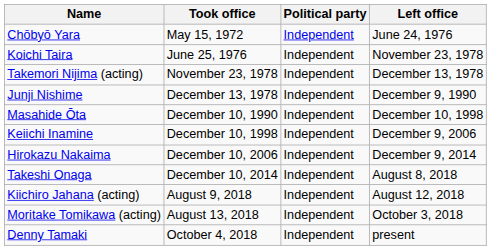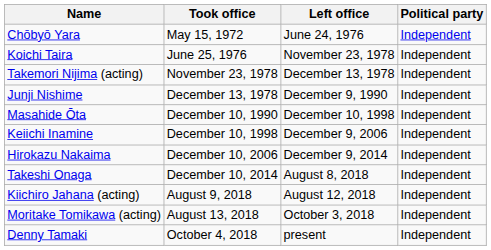 <table class="wikitable">
 <tr>
 <th>Name</th>
 <th>Took office</th>
+<th>Left office</th>
 <th>Political party</th>
-<th>Left office</th>
 </tr>
 <tr>
 <td><a href='#'>Chōbyō Yara</a></td>
 <td>May 15, 1972</td>
+<td>June 24, 1976</td>
 <td><a href='#'>Independent</a></td>
-<td>June 24, 1976</td>
 </tr>
 <tr>
 <td><a href='#'>Koichi Taira</a></td>
 <td>June 25, 1976</td>
+<td>November 23, 1978</td>
 <td>Independent</td>
-<td>November 23, 1978</td>
 </tr>
 <tr>
 <td><a href='#'>Takemori Nijima</a> (acting)</td>
 <td>November 23, 1978</td>
+<td>December 13, 1978</td>
 <td>Independent</td>
-<td>December 13, 1978</td>
 </tr>
 <tr>
 <td><a href='#'>Junji Nishime</a></td>
 <td>December 13, 1978</td>
+<td>December 9, 1990</td>
 <td>Independent</td>
-<td>December 9, 1990</td>
 </tr>
 <tr>
 <td><a href='#'>Masahide Ōta</a></td>
 <td>December 10, 1990</td>
+<td>December 10, 1998</td>
 <td>Independent</td>
-<td>December 10, 1998</td>
 </tr>
 <tr>
 <td><a href='#'>Keiichi Inamine</a></td>
 <td>December 10, 1998</td>
+<td>December 9, 2006</td>
 <td>Independent</td>
-<td>December 9, 2006</td>
 </tr>
 <tr>
 <td><a href='#'>Hirokazu Nakaima</a></td>
 <td>December 10, 2006</td>
+<td>December 9, 2014</td>
 <td>Independent</td>
-<td>December 9, 2014</td>
 </tr>
 <tr>
 <td><a href='#'>Takeshi Onaga</a></td>
 <td>December 10, 2014</td>
+<td>August 8, 2018</td>
 <td>Independent</td>
-<td>August 8, 2018</td>
 </tr>
 <tr>
 <td><a href='#'>Kiichiro Jahana</a> (acting)</td>
 <td>August 9, 2018</td>
+<td>August 12, 2018</td>
 <td>Independent</td>
-<td>August 12, 2018</td>
 </tr>
 <tr>
 <td><a href='#'>Moritake Tomikawa</a> (acting)</td>
 <td>August 13, 2018</td>
+<td>October 3, 2018</td>
 <td>Independent</td>
-<td>October 3, 2018</td>
 </tr>
 <tr>
 <td><a href='#'>Denny Tamaki</a></td>
 <td>October 4, 2018</td>
+<td>present</td>
 <td>Independent</td>
-<td>present</td>
 </tr>
 </table>
